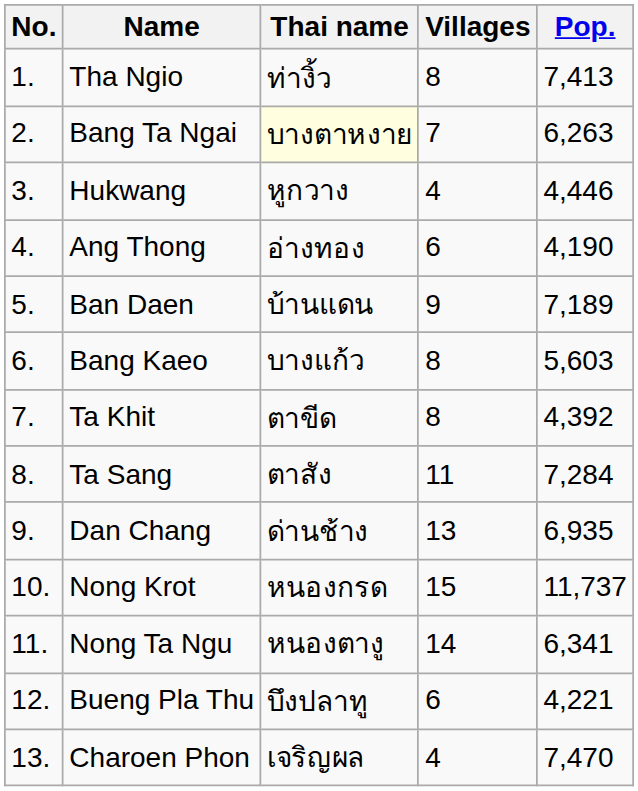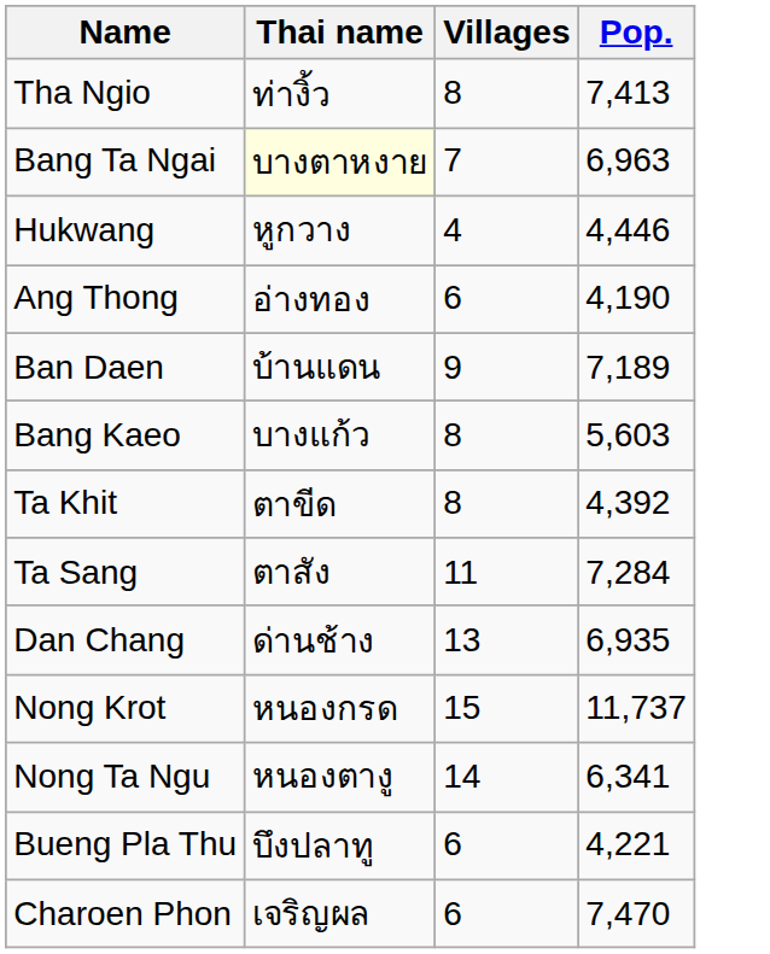 <table class="wikitable sortable">
 <tr>
-<th>No.</th>
 <th>Name</th>
 <th>Thai name</th>
 <th>Villages</th>
 <th><a href='#'>Pop.</a></th>
 </tr>
 <tr>
-<td>1.</td>
 <td>Tha Ngio</td>
 <td>ท่างิ้ว</td>
 <td>8</td>
 <td>7,413</td>
 </tr>
 <tr>
-<td>2.</td>
 <td>Bang Ta Ngai</td>
 <td style="background: lightyellow;">บางตาหงาย</td>
 <td>7</td>
-<td>6,263</td>
+<td>6,963</td>
 </tr>
 <tr>
-<td>3.</td>
 <td>Hukwang</td>
 <td>หูกวาง</td>
 <td>4</td>
 <td>4,446</td>
 </tr>
 <tr>
-<td>4.</td>
 <td>Ang Thong</td>
 <td>อ่างทอง</td>
 <td>6</td>
 <td>4,190</td>
 </tr>
 <tr>
-<td>5.</td>
 <td>Ban Daen</td>
 <td>บ้านแดน</td>
 <td>9</td>
 <td>7,189</td>
 </tr>
 <tr>
-<td>6.</td>
 <td>Bang Kaeo</td>
 <td>บางแก้ว</td>
 <td>8</td>
 <td>5,603</td>
 </tr>
 <tr>
-<td>7.</td>
 <td>Ta Khit</td>
 <td>ตาขีด</td>
 <td>8</td>
 <td>4,392</td>
 </tr>
 <tr>
-<td>8.</td>
 <td>Ta Sang</td>
 <td>ตาสัง</td>
 <td>11</td>
 <td>7,284</td>
 </tr>
 <tr>
-<td>9.</td>
 <td>Dan Chang</td>
 <td>ด่านช้าง</td>
 <td>13</td>
 <td>6,935</td>
 </tr>
 <tr>
-<td>10.</td>
 <td>Nong Krot</td>
 <td>หนองกรด</td>
 <td>15</td>
 <td>11,737</td>
 </tr>
 <tr>
-<td>11.</td>
 <td>Nong Ta Ngu</td>
 <td>หนองตางู</td>
 <td>14</td>
 <td>6,341</td>
 </tr>
 <tr>
-<td>12.</td>
 <td>Bueng Pla Thu</td>
 <td>บึงปลาทู</td>
 <td>6</td>
 <td>4,221</td>
 </tr>
 <tr>
-<td>13.</td>
 <td>Charoen Phon</td>
 <td>เจริญผล</td>
-<td>4</td>
+<td>6</td>
 <td>7,470</td>
 </tr>
 </table>
